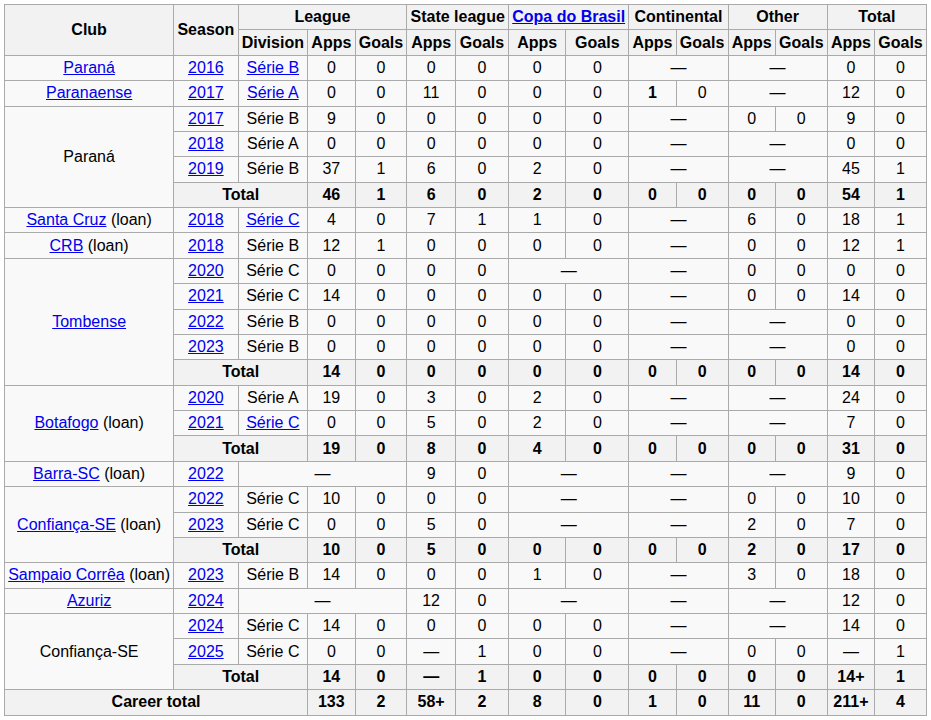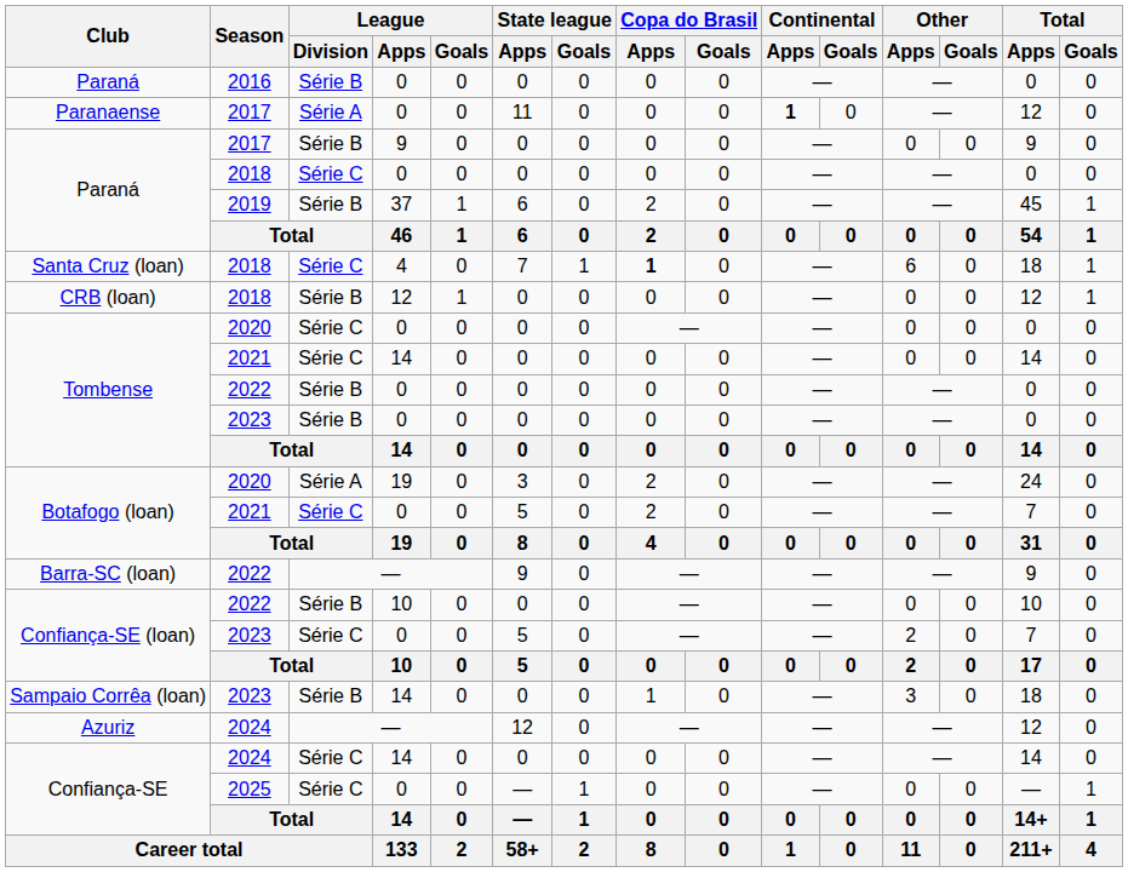 <table class="wikitable" style="text-align:center">
 <tr>
 <th rowspan="2">Club</th>
 <th rowspan="2">Season</th>
 <th colspan="3">League</th>
 <th colspan="2">State league</th>
 <th colspan="2"><a href='#'>Copa do Brasil</a></th>
 <th colspan="2">Continental</th>
 <th colspan="2">Other</th>
 <th colspan="2">Total</th>
 </tr>
 <tr>
 <th>Division</th>
 <th>Apps</th>
 <th>Goals</th>
 <th>Apps</th>
 <th>Goals</th>
 <th>Apps</th>
 <th>Goals</th>
 <th>Apps</th>
 <th>Goals</th>
 <th>Apps</th>
 <th>Goals</th>
 <th>Apps</th>
 <th>Goals</th>
 </tr>
 <tr>
 <td><a href='#'>Paraná</a></td>
 <td><a href='#'>2016</a></td>
 <td><a href='#'>Série B</a></td>
 <td>0</td>
 <td>0</td>
 <td>0</td>
 <td>0</td>
 <td>0</td>
 <td>0</td>
 <td colspan="2">—</td>
 <td colspan="2">—</td>
 <td>0</td>
 <td>0</td>
 </tr>
 <tr>
 <td><a href='#'>Paranaense</a></td>
 <td><a href='#'>2017</a></td>
 <td><a href='#'>Série A</a></td>
 <td>0</td>
 <td>0</td>
 <td>11</td>
 <td>0</td>
 <td>0</td>
 <td>0</td>
 <td><strong>1</strong></td>
 <td>0</td>
 <td colspan="2">—</td>
 <td>12</td>
 <td>0</td>
 </tr>
 <tr>
 <td rowspan="4">Paraná</td>
 <td><a href='#'>2017</a></td>
 <td>Série B</td>
 <td>9</td>
 <td>0</td>
 <td>0</td>
 <td>0</td>
 <td>0</td>
 <td>0</td>
 <td colspan="2">—</td>
 <td>0</td>
 <td>0</td>
 <td>9</td>
 <td>0</td>
 </tr>
 <tr>
 <td><a href='#'>2018</a></td>
-<td>Série A</td>
+<td><a href='#'>Série C</a></td>
 <td>0</td>
 <td>0</td>
 <td>0</td>
 <td>0</td>
 <td>0</td>
 <td>0</td>
 <td colspan="2">—</td>
 <td colspan="2">—</td>
 <td>0</td>
 <td>0</td>
 </tr>
 <tr>
 <td><a href='#'>2019</a></td>
 <td>Série B</td>
 <td>37</td>
 <td>1</td>
 <td>6</td>
 <td>0</td>
 <td>2</td>
 <td>0</td>
 <td colspan="2">—</td>
 <td colspan="2">—</td>
 <td>45</td>
 <td>1</td>
 </tr>
 <tr>
 <th colspan="2">Total</th>
 <th>46</th>
 <th>1</th>
 <th>6</th>
 <th>0</th>
 <th>2</th>
 <th>0</th>
 <th>0</th>
 <th>0</th>
 <th>0</th>
 <th>0</th>
 <th>54</th>
 <th>1</th>
 </tr>
 <tr>
 <td><a href='#'>Santa Cruz</a> (loan)</td>
 <td><a href='#'>2018</a></td>
 <td><a href='#'>Série C</a></td>
 <td>4</td>
 <td>0</td>
 <td>7</td>
 <td>1</td>
-<td>1</td>
+<td><strong>1</strong></td>
 <td>0</td>
 <td colspan="2">—</td>
 <td>6</td>
 <td>0</td>
 <td>18</td>
 <td>1</td>
 </tr>
 <tr>
 <td><a href='#'>CRB</a> (loan)</td>
 <td><a href='#'>2018</a></td>
 <td>Série B</td>
 <td>12</td>
 <td>1</td>
 <td>0</td>
 <td>0</td>
 <td>0</td>
 <td>0</td>
 <td colspan="2">—</td>
 <td>0</td>
 <td>0</td>
 <td>12</td>
 <td>1</td>
 </tr>
 <tr>
 <td rowspan="5"><a href='#'>Tombense</a></td>
 <td><a href='#'>2020</a></td>
 <td>Série C</td>
 <td>0</td>
 <td>0</td>
 <td>0</td>
 <td>0</td>
 <td colspan="2">—</td>
 <td colspan="2">—</td>
 <td>0</td>
 <td>0</td>
 <td>0</td>
 <td>0</td>
 </tr>
 <tr>
 <td><a href='#'>2021</a></td>
 <td>Série C</td>
 <td>14</td>
 <td>0</td>
 <td>0</td>
 <td>0</td>
 <td>0</td>
 <td>0</td>
 <td colspan="2">—</td>
 <td>0</td>
 <td>0</td>
 <td>14</td>
 <td>0</td>
 </tr>
 <tr>
 <td><a href='#'>2022</a></td>
 <td>Série B</td>
 <td>0</td>
 <td>0</td>
 <td>0</td>
 <td>0</td>
 <td>0</td>
 <td>0</td>
 <td colspan="2">—</td>
 <td colspan="2">—</td>
 <td>0</td>
 <td>0</td>
 </tr>
 <tr>
 <td><a href='#'>2023</a></td>
 <td>Série B</td>
 <td>0</td>
 <td>0</td>
 <td>0</td>
 <td>0</td>
 <td>0</td>
 <td>0</td>
 <td colspan="2">—</td>
 <td colspan="2">—</td>
 <td>0</td>
 <td>0</td>
 </tr>
 <tr>
 <th colspan="2">Total</th>
 <th>14</th>
 <th>0</th>
 <th>0</th>
 <th>0</th>
 <th>0</th>
 <th>0</th>
 <th>0</th>
 <th>0</th>
 <th>0</th>
 <th>0</th>
 <th>14</th>
 <th>0</th>
 </tr>
 <tr>
 <td rowspan="3"><a href='#'>Botafogo</a> (loan)</td>
 <td><a href='#'>2020</a></td>
 <td>Série A</td>
 <td>19</td>
 <td>0</td>
 <td>3</td>
 <td>0</td>
 <td>2</td>
 <td>0</td>
 <td colspan="2">—</td>
 <td colspan="2">—</td>
 <td>24</td>
 <td>0</td>
 </tr>
 <tr>
 <td><a href='#'>2021</a></td>
 <td><a href='#'>Série C</a></td>
 <td>0</td>
 <td>0</td>
 <td>5</td>
 <td>0</td>
 <td>2</td>
 <td>0</td>
 <td colspan="2">—</td>
 <td colspan="2">—</td>
 <td>7</td>
 <td>0</td>
 </tr>
 <tr>
 <th colspan="2">Total</th>
 <th>19</th>
 <th>0</th>
 <th>8</th>
 <th>0</th>
 <th>4</th>
 <th>0</th>
 <th>0</th>
 <th>0</th>
 <th>0</th>
 <th>0</th>
 <th>31</th>
 <th>0</th>
 </tr>
 <tr>
 <td><a href='#'>Barra-SC</a> (loan)</td>
 <td><a href='#'>2022</a></td>
 <td colspan="3">—</td>
 <td>9</td>
 <td>0</td>
 <td colspan="2">—</td>
 <td colspan="2">—</td>
 <td colspan="2">—</td>
 <td>9</td>
 <td>0</td>
 </tr>
 <tr>
 <td rowspan="3"><a href='#'>Confiança-SE</a> (loan)</td>
 <td><a href='#'>2022</a></td>
-<td>Série C</td>
+<td>Série B</td>
 <td>10</td>
 <td>0</td>
 <td>0</td>
 <td>0</td>
 <td colspan="2">—</td>
 <td colspan="2">—</td>
 <td>0</td>
 <td>0</td>
 <td>10</td>
 <td>0</td>
 </tr>
 <tr>
 <td><a href='#'>2023</a></td>
 <td>Série C</td>
 <td>0</td>
 <td>0</td>
 <td>5</td>
 <td>0</td>
 <td colspan="2">—</td>
 <td colspan="2">—</td>
 <td>2</td>
 <td>0</td>
 <td>7</td>
 <td>0</td>
 </tr>
 <tr>
 <th colspan="2">Total</th>
 <th>10</th>
 <th>0</th>
 <th>5</th>
 <th>0</th>
 <th>0</th>
 <th>0</th>
 <th>0</th>
 <th>0</th>
 <th>2</th>
 <th>0</th>
 <th>17</th>
 <th>0</th>
 </tr>
 <tr>
 <td><a href='#'>Sampaio Corrêa</a> (loan)</td>
 <td><a href='#'>2023</a></td>
 <td>Série B</td>
 <td>14</td>
 <td>0</td>
 <td>0</td>
 <td>0</td>
 <td>1</td>
 <td>0</td>
 <td colspan="2">—</td>
 <td>3</td>
 <td>0</td>
 <td>18</td>
 <td>0</td>
 </tr>
 <tr>
 <td><a href='#'>Azuriz</a></td>
 <td><a href='#'>2024</a></td>
 <td colspan="3">—</td>
 <td>12</td>
 <td>0</td>
 <td colspan="2">—</td>
 <td colspan="2">—</td>
 <td colspan="2">—</td>
 <td>12</td>
 <td>0</td>
 </tr>
 <tr>
 <td rowspan="3">Confiança-SE</td>
 <td><a href='#'>2024</a></td>
 <td>Série C</td>
 <td>14</td>
 <td>0</td>
 <td>0</td>
 <td>0</td>
 <td>0</td>
 <td>0</td>
 <td colspan="2">—</td>
 <td colspan="2">—</td>
 <td>14</td>
 <td>0</td>
 </tr>
 <tr>
 <td><a href='#'>2025</a></td>
 <td>Série C</td>
 <td>0</td>
 <td>0</td>
 <td>—</td>
 <td>1</td>
 <td>0</td>
 <td>0</td>
 <td colspan="2">—</td>
 <td>0</td>
 <td>0</td>
 <td>—</td>
 <td>1</td>
 </tr>
 <tr>
 <th colspan="2">Total</th>
 <th>14</th>
 <th>0</th>
 <th>—</th>
 <th>1</th>
 <th>0</th>
 <th>0</th>
 <th>0</th>
 <th>0</th>
 <th>0</th>
 <th>0</th>
 <th>14+</th>
 <th>1</th>
 </tr>
 <tr>
 <th colspan="3">Career total</th>
 <th>133</th>
 <th>2</th>
 <th>58+</th>
 <th>2</th>
 <th>8</th>
 <th>0</th>
 <th>1</th>
 <th>0</th>
 <th>11</th>
 <th>0</th>
 <th>211+</th>
 <th>4</th>
 </tr>
 </table>
